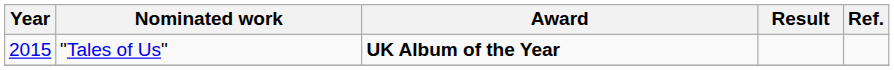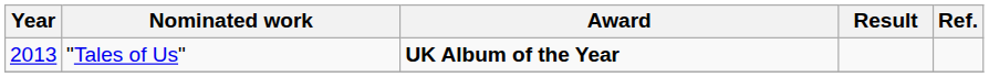 <table class="wikitable">
 <tr>
 <th>Year</th>
 <th width="250">Nominated work</th>
 <th width="325">Award</th>
 <th width="65">Result</th>
 <th>Ref.</th>
 </tr>
 <tr>
-<td align="center"><a href='#'>2015</a></td>
+<td align="center"><a href='#'>2013</a></td>
 <td>"<a href='#'>Tales of Us</a>"</td>
 <td><strong>UK Album of the Year</strong></td>
 <td></td>
 <td align="center"></td>
 </tr>
 <tr>
 </tr>
 </table>
